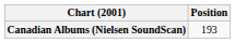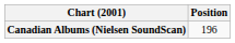 <table class="wikitable plainrowheaders">
 <tr>
 <th>Chart (2001)</th>
 <th>Position</th>
 </tr>
 <tr>
 <th scope="row">Canadian Albums (Nielsen SoundScan)</th>
-<td align=center>193</td>
+<td align=center>196</td>
 </tr>
 </table>
